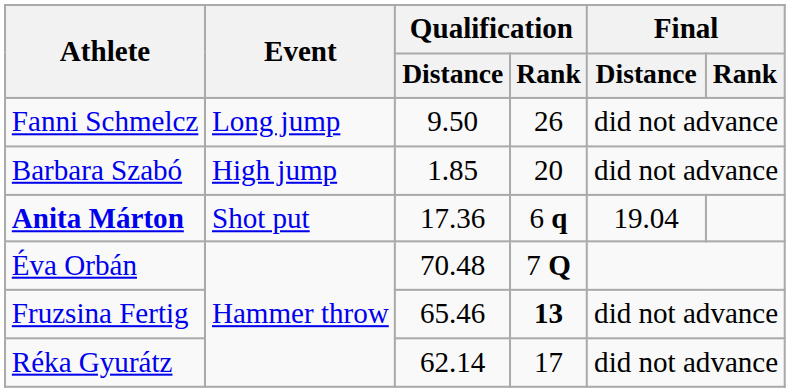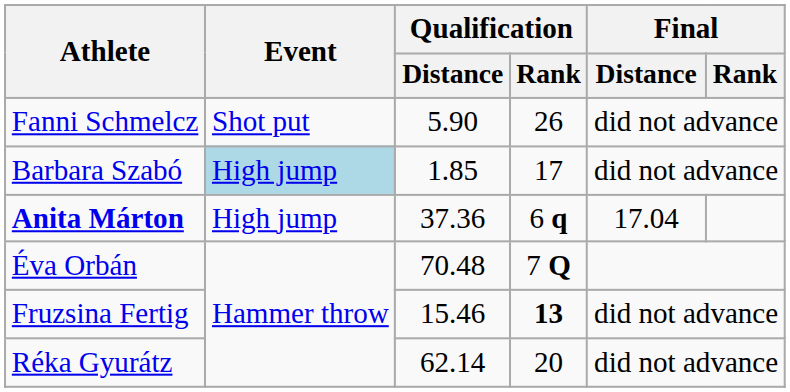 <table class="wikitable" style="font-size:90%">
 <tr>
 <th rowspan=2>Athlete</th>
 <th rowspan=2>Event</th>
 <th colspan=2>Qualification</th>
 <th colspan=2>Final</th>
 </tr>
 <tr style="font-size:95%">
 <th>Distance</th>
 <th>Rank</th>
 <th>Distance</th>
 <th>Rank</th>
 </tr>
 <tr align=center>
 <td align=left><a href='#'>Fanni Schmelcz</a></td>
-<td style="text-align:left;"><a href='#'>Long jump</a></td>
-<td>9.50</td>
+<td style="text-align:left;"><a href='#'>Shot put</a></td>
+<td>5.90</td>
 <td>26</td>
 <td colspan=2>did not advance</td>
 </tr>
 <tr align=center>
 <td align=left><a href='#'>Barbara Szabó</a></td>
-<td style="text-align:left;"><a href='#'>High jump</a></td>
+<td style="background: lightblue; text-align:left;"><a href='#'>High jump</a></td>
 <td>1.85</td>
-<td>20</td>
+<td>17</td>
 <td colspan=2>did not advance</td>
 </tr>
 <tr align=center>
 <td align=left><strong><a href='#'>Anita Márton</a></strong></td>
-<td style="text-align:left;"><a href='#'>Shot put</a></td>
-<td>17.36</td>
+<td style="text-align:left;"><a href='#'>High jump</a></td>
+<td>37.36</td>
 <td>6 <strong>q</strong></td>
-<td>19.04 <strong></strong></td>
+<td>17.04 <strong></strong></td>
 <td></td>
 </tr>
 <tr align=center>
 <td align=left><a href='#'>Éva Orbán</a></td>
 <td style="text-align:left;" rowspan=3><a href='#'>Hammer throw</a></td>
 <td>70.48</td>
 <td>7 <strong>Q</strong></td>
 <td colspan=2></td>
 </tr>
 <tr align=center>
 <td align=left><a href='#'>Fruzsina Fertig</a></td>
-<td>65.46</td>
+<td>15.46</td>
 <td><strong>13</strong></td>
 <td colspan=2>did not advance</td>
 </tr>
 <tr align=center>
 <td align=left><a href='#'>Réka Gyurátz</a></td>
 <td>62.14</td>
-<td>17</td>
+<td>20</td>
 <td colspan=2>did not advance</td>
 </tr>
 </table>
